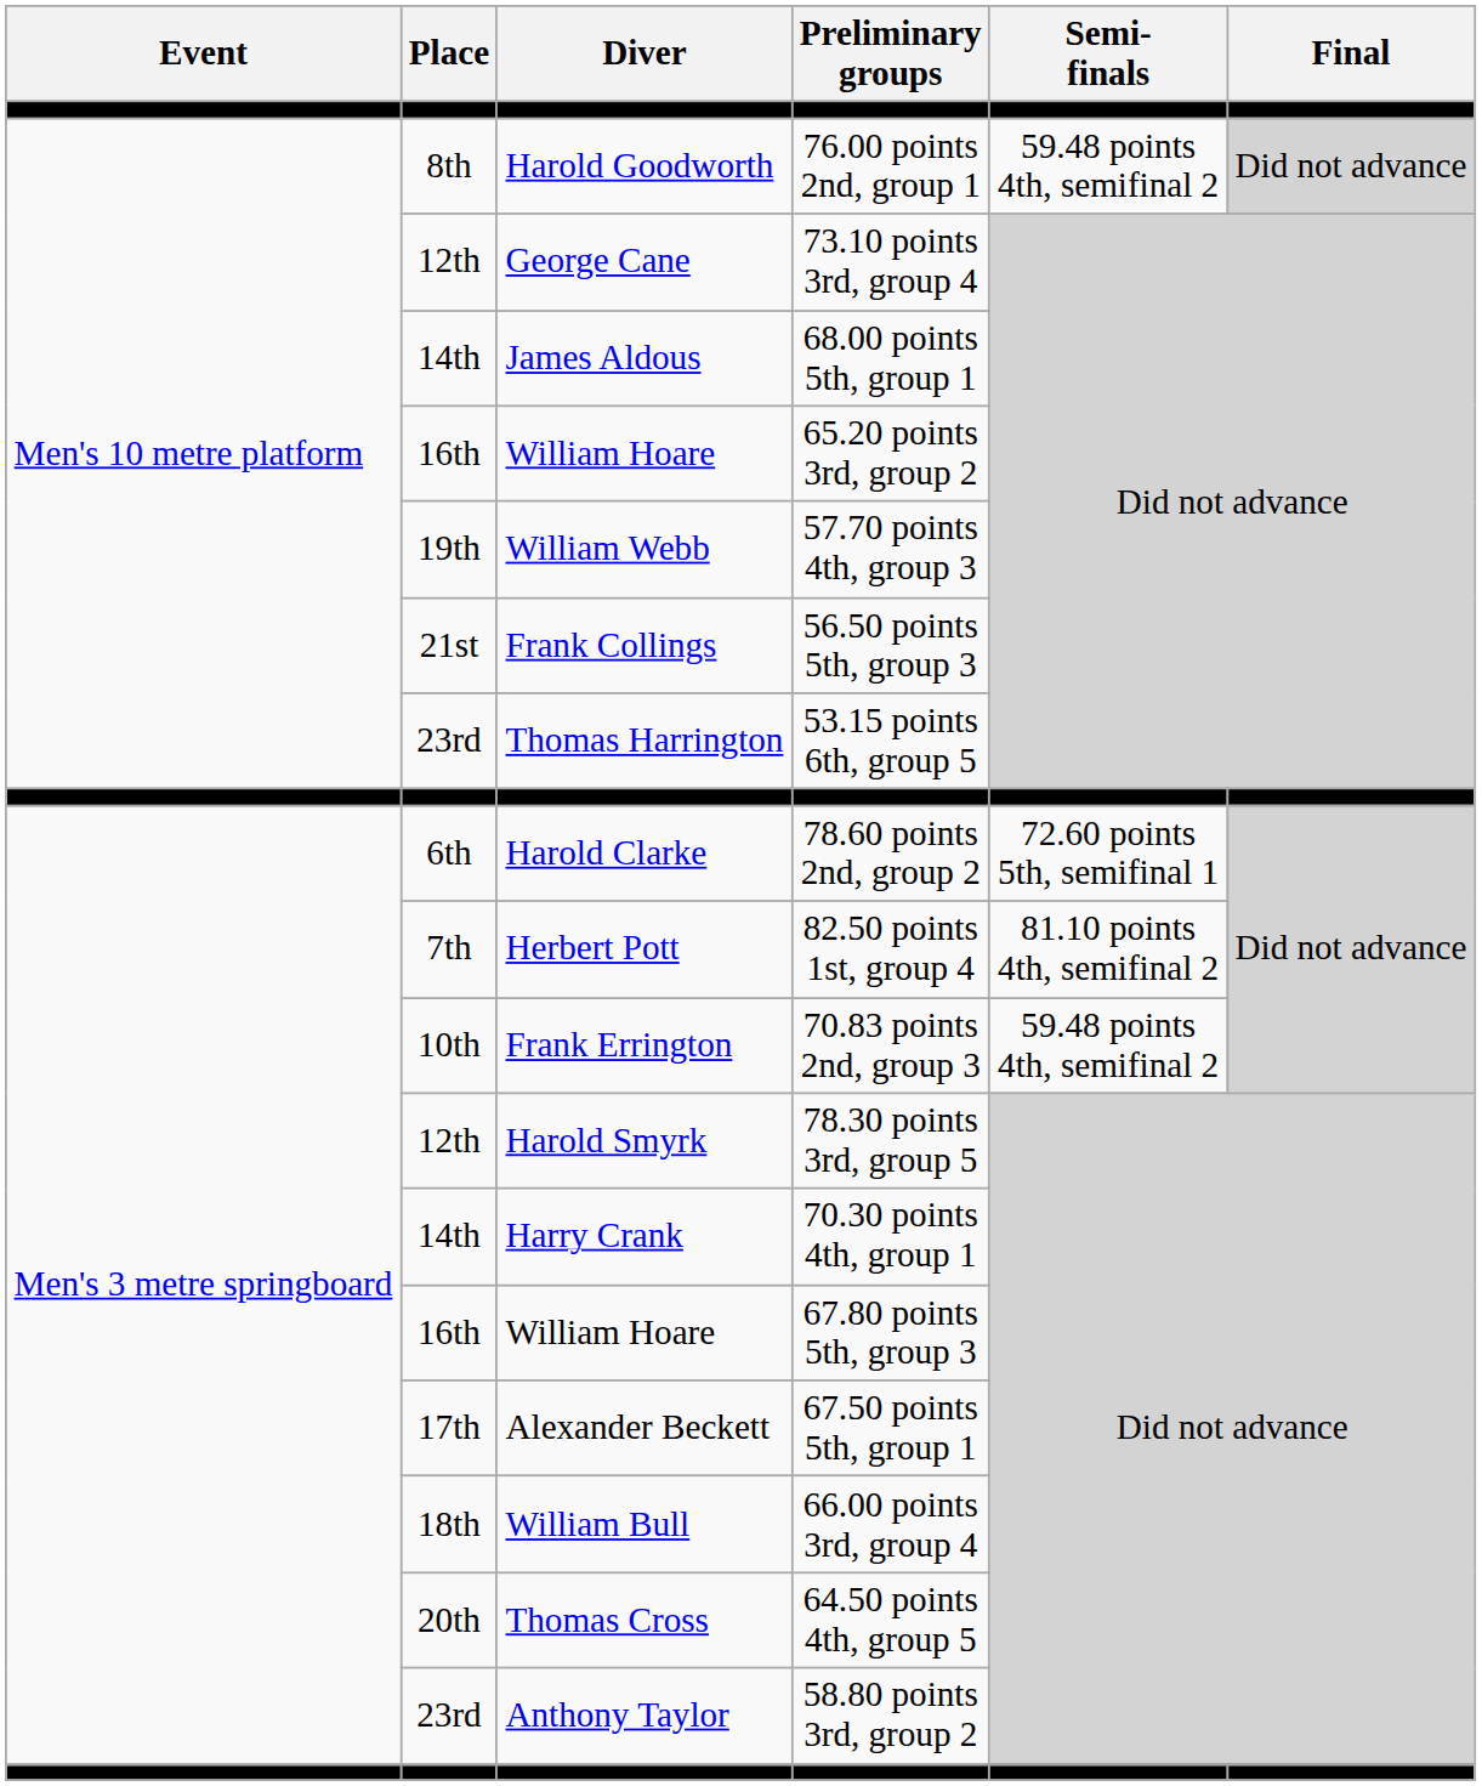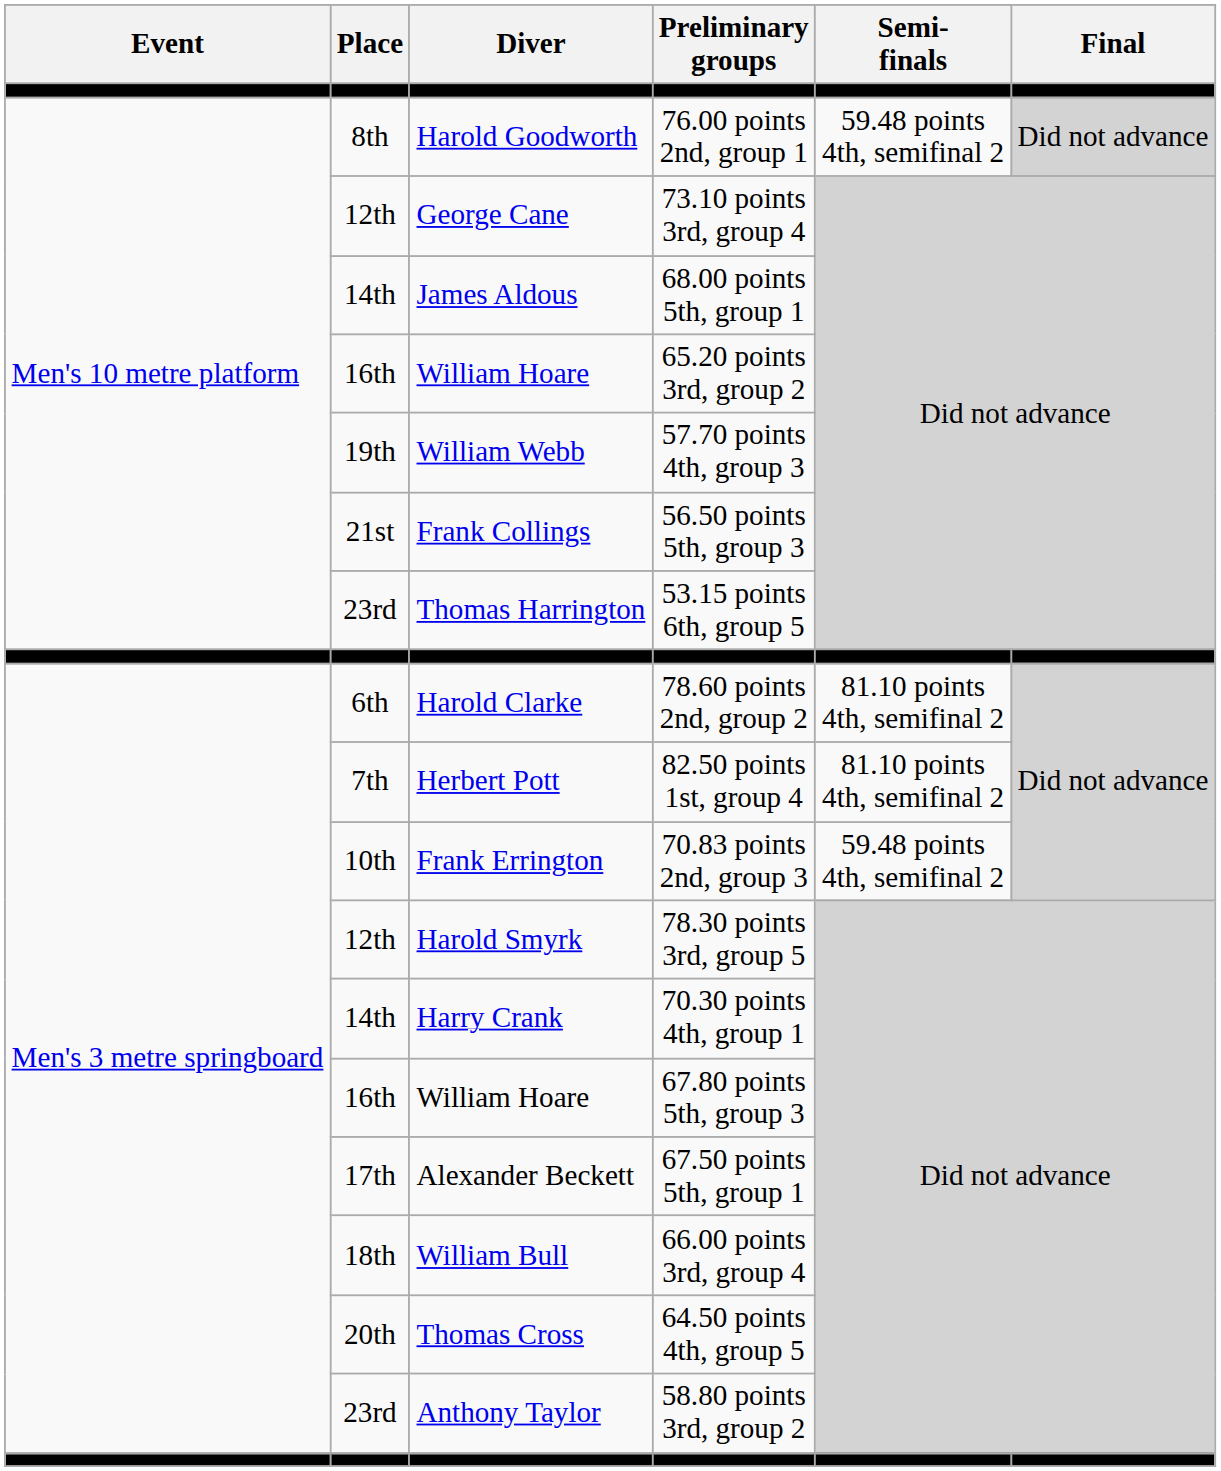 <table class=wikitable>
 <tr>
 <th>Event</th>
 <th>Place</th>
 <th>Diver</th>
 <th>Preliminary <br> groups</th>
 <th>Semi-<br>finals</th>
 <th>Final</th>
 </tr>
 <tr bgcolor=black>
 <td></td>
 <td></td>
 <td></td>
 <td></td>
 <td></td>
 <td></td>
 </tr>
 <tr align=center>
 <td rowspan=7 align=left><a href='#'>Men's 10 metre platform</a></td>
 <td>8th</td>
 <td align=left><a href='#'>Harold Goodworth</a></td>
 <td>76.00 points <br> 2nd, group 1</td>
 <td>59.48 points <br> 4th, semifinal 2</td>
 <td bgcolor=lightgray>Did not advance</td>
 </tr>
 <tr align=center>
 <td>12th</td>
 <td align=left><a href='#'>George Cane</a></td>
 <td>73.10 points <br> 3rd, group 4</td>
 <td rowspan=6 colspan=2 bgcolor=lightgray>Did not advance</td>
 </tr>
 <tr align=center>
 <td>14th</td>
 <td align=left><a href='#'>James Aldous</a></td>
 <td>68.00 points <br> 5th, group 1</td>
 </tr>
 <tr align=center>
 <td>16th</td>
 <td align=left><a href='#'>William Hoare</a></td>
 <td>65.20 points <br> 3rd, group 2</td>
 </tr>
 <tr align=center>
 <td>19th</td>
 <td align=left><a href='#'>William Webb</a></td>
 <td>57.70 points <br> 4th, group 3</td>
 </tr>
 <tr align=center>
 <td>21st</td>
 <td align=left><a href='#'>Frank Collings</a></td>
 <td>56.50 points <br> 5th, group 3</td>
 </tr>
 <tr align=center>
 <td>23rd</td>
 <td align=left><a href='#'>Thomas Harrington</a></td>
 <td>53.15 points <br> 6th, group 5</td>
 </tr>
 <tr bgcolor=black>
 <td></td>
 <td></td>
 <td></td>
 <td></td>
 <td></td>
 <td></td>
 </tr>
 <tr align=center>
 <td rowspan=10 align=left><a href='#'>Men's 3 metre springboard</a></td>
 <td>6th</td>
 <td align=left><a href='#'>Harold Clarke</a></td>
 <td>78.60 points <br> 2nd, group 2</td>
-<td>72.60 points <br> 5th, semifinal 1</td>
+<td>81.10 points <br> 4th, semifinal 2</td>
 <td rowspan=3 bgcolor=lightgray>Did not advance</td>
 </tr>
 <tr align=center>
 <td>7th</td>
 <td align=left><a href='#'>Herbert Pott</a></td>
 <td>82.50 points <br> 1st, group 4</td>
 <td>81.10 points <br> 4th, semifinal 2</td>
 </tr>
 <tr align=center>
 <td>10th</td>
 <td align=left><a href='#'>Frank Errington</a></td>
 <td>70.83 points <br> 2nd, group 3</td>
 <td>59.48 points <br> 4th, semifinal 2</td>
 </tr>
 <tr align=center>
 <td>12th</td>
 <td align=left><a href='#'>Harold Smyrk</a></td>
 <td>78.30 points <br> 3rd, group 5</td>
 <td rowspan=7 colspan=2 bgcolor=lightgray>Did not advance</td>
 </tr>
 <tr align=center>
 <td>14th</td>
 <td align=left><a href='#'>Harry Crank</a></td>
 <td>70.30 points <br> 4th, group 1</td>
 </tr>
 <tr align=center>
 <td>16th</td>
 <td align=left>William Hoare</td>
 <td>67.80 points <br> 5th, group 3</td>
 </tr>
 <tr align=center>
 <td>17th</td>
 <td align=left>Alexander Beckett</td>
 <td>67.50 points <br> 5th, group 1</td>
 </tr>
 <tr align=center>
 <td>18th</td>
 <td align=left><a href='#'>William Bull</a></td>
 <td>66.00 points <br> 3rd, group 4</td>
 </tr>
 <tr align=center>
 <td>20th</td>
 <td align=left><a href='#'>Thomas Cross</a></td>
 <td>64.50 points <br> 4th, group 5</td>
 </tr>
 <tr align=center>
 <td>23rd</td>
 <td align=left><a href='#'>Anthony Taylor</a></td>
 <td>58.80 points <br> 3rd, group 2</td>
 </tr>
 <tr bgcolor=black>
 <td></td>
 <td></td>
 <td></td>
 <td></td>
 <td></td>
 <td></td>
 </tr>
 </table>
